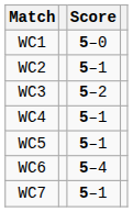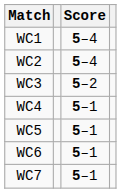 <table class="wikitable" style="font-size: 100%; margin: 1em auto 1em auto;">
 <tr>
 <th>Match</th>
 <th></th>
 <th>Score</th>
 <th></th>
 </tr>
 <tr>
 <td align="center">WC1</td>
 <td><strong></strong></td>
-<td align="center"><strong>5</strong>–0</td>
+<td align="center"><strong>5</strong>–4</td>
 <td></td>
 </tr>
 <tr>
 <td align="center">WC2</td>
 <td><strong></strong></td>
-<td align="center"><strong>5</strong>–1</td>
+<td align="center"><strong>5</strong>–4</td>
 <td></td>
 </tr>
 <tr>
 <td align="center">WC3</td>
 <td><strong></strong></td>
 <td align="center"><strong>5</strong>–2</td>
 <td></td>
 </tr>
 <tr>
 <td align="center">WC4</td>
 <td><strong></strong></td>
 <td align="center"><strong>5</strong>–1</td>
 <td></td>
 </tr>
 <tr>
 <td align="center">WC5</td>
 <td><strong></strong></td>
 <td align="center"><strong>5</strong>–1</td>
 <td></td>
 </tr>
 <tr>
 <td align="center">WC6</td>
 <td><strong></strong></td>
-<td align="center"><strong>5</strong>–4</td>
+<td align="center"><strong>5</strong>–1</td>
 <td></td>
 </tr>
 <tr>
 <td align="center">WC7</td>
 <td><strong></strong></td>
 <td align="center"><strong>5</strong>–1</td>
 <td></td>
 </tr>
 </table>
